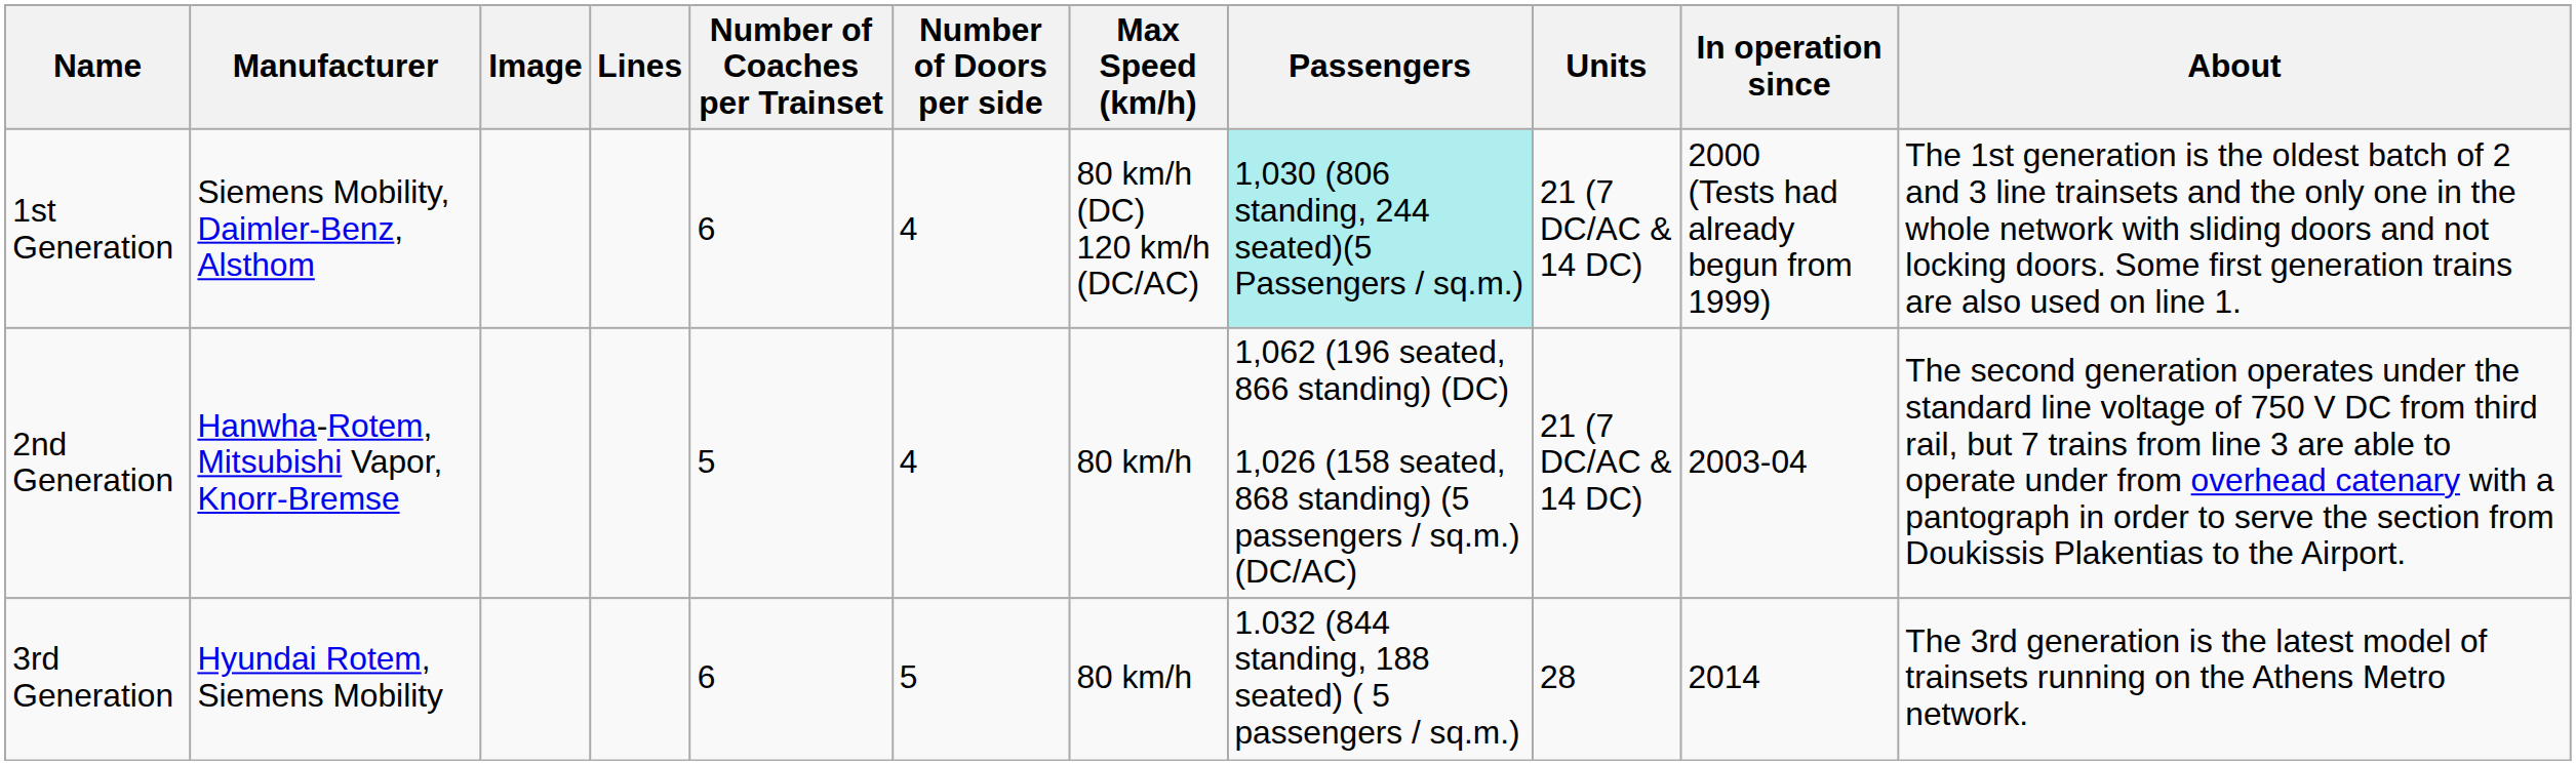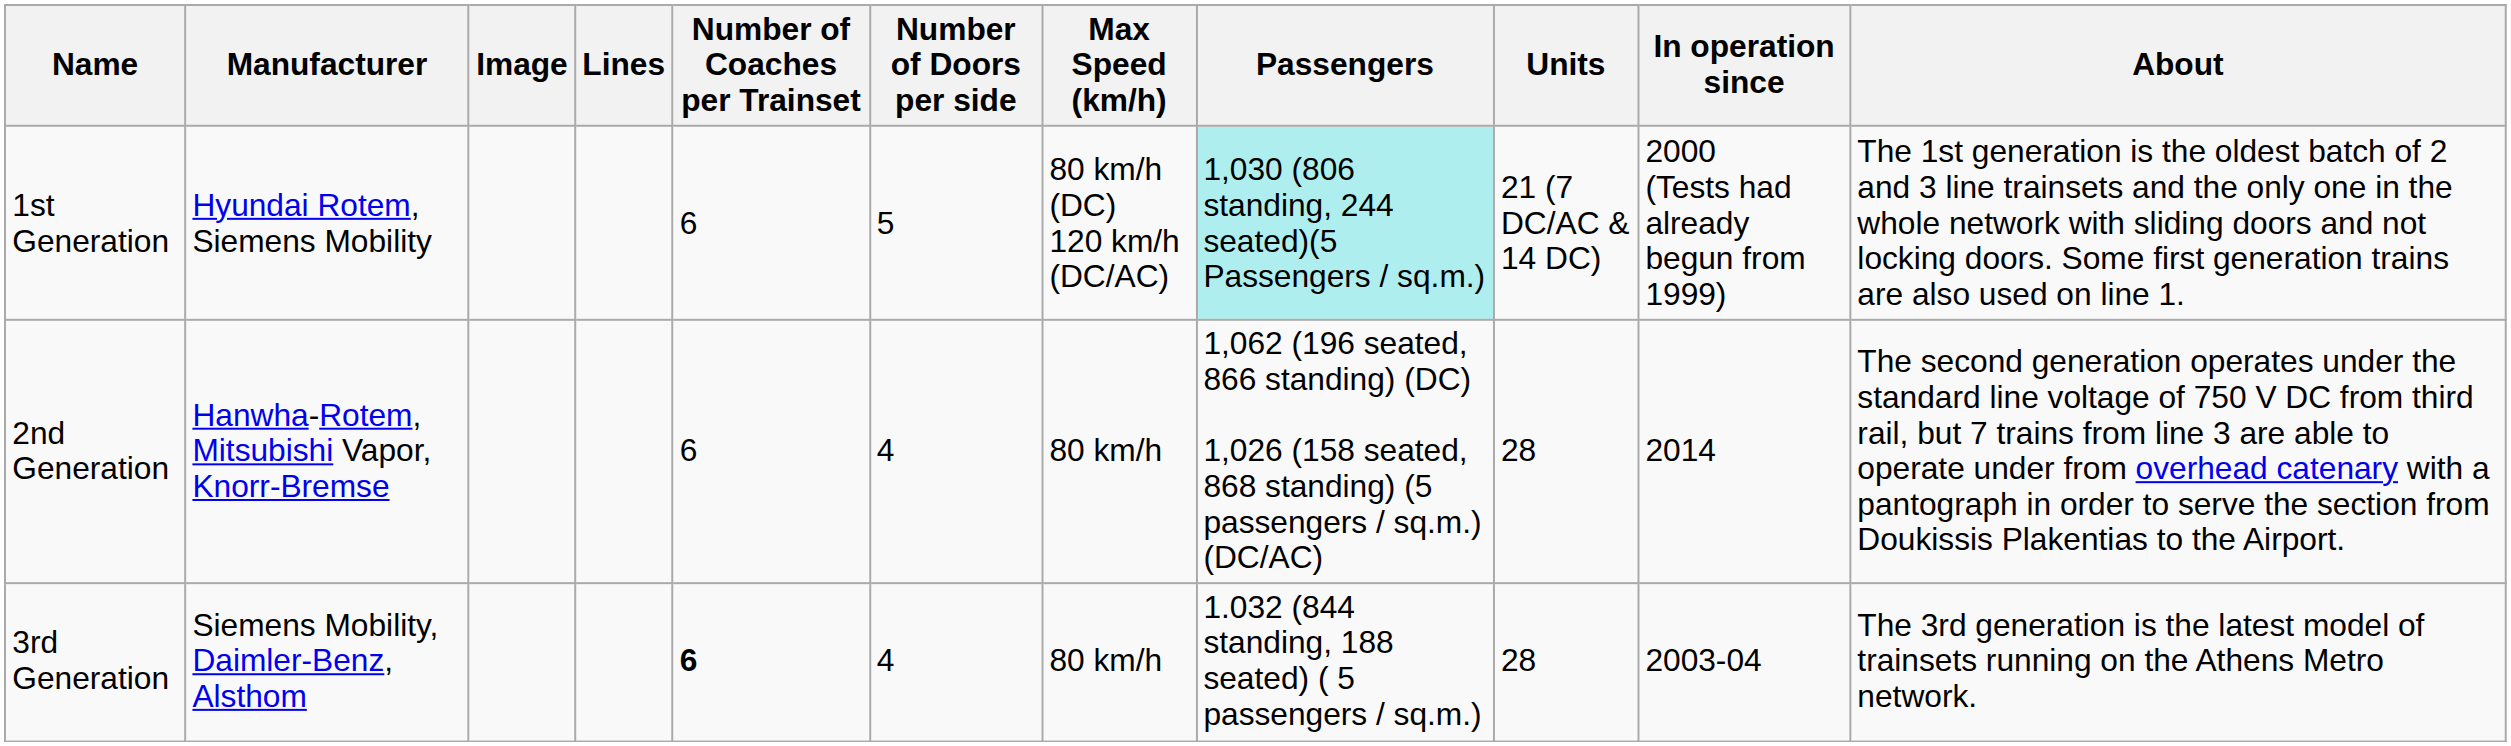 <table class="wikitable sortable" style="width: 100%; margin-bottom: 10px;">
 <tr>
 <th>Name</th>
 <th>Manufacturer</th>
 <th>Image</th>
 <th>Lines</th>
 <th>Number of Coaches per Trainset</th>
 <th>Number of Doors per side</th>
 <th>Max Speed<br>(km/h)</th>
 <th>Passengers</th>
 <th>Units</th>
 <th>In operation<br>since</th>
 <th>About</th>
 </tr>
 <tr>
 <td>1st<br>Generation</td>
-<td>Siemens Mobility, <a href='#'>Daimler-Benz</a>, <a href='#'>Alsthοm</a></td>
+<td><a href='#'>Hyundai Rotem</a>, Siemens Mobility</td>
 <td></td>
 <td>  </td>
 <td>6</td>
-<td>4</td>
+<td>5</td>
 <td>80 km/h (DC)<br>120 km/h (DC/AC)</td>
 <td style="background: paleturquoise;">1,030 (806 standing, 244 seated)(5 Passengers / sq.m.)</td>
 <td>21 (7 DC/AC & 14 DC)</td>
 <td>2000<br>(Tests had already begun from 1999)</td>
 <td>The 1st generation is the oldest batch of 2 and 3 line trainsets and the only one in the whole network with sliding doors and not locking doors. Some first generation trains are also used on line 1.</td>
 </tr>
 <tr>
 <td>2nd Generation</td>
 <td><a href='#'>Hanwha</a>-<a href='#'>Rotem</a>, <a href='#'>Mitsubishi</a> Vapor, <a href='#'>Knorr-Bremse</a></td>
 <td></td>
 <td> </td>
-<td>5</td>
+<td>6</td>
 <td>4</td>
 <td>80 km/h</td>
 <td>1,062 (196 seated, 866 standing) (DC)<br><br>1,026 (158 seated, 868 standing) (5 passengers / sq.m.) (DC/AC)</td>
-<td>21 (7 DC/AC & 14 DC)</td>
-<td>2003-04</td>
+<td>28</td>
+<td>2014</td>
 <td>The second generation operates under the standard line voltage of 750 V DC from third rail, but 7 trains from line 3 are able to operate under  from <a href='#'>overhead catenary</a> with a pantograph in order to serve the section from Doukissis Plakentias to the Airport.</td>
 </tr>
 <tr>
 <td>3rd Generation</td>
-<td><a href='#'>Hyundai Rotem</a>, Siemens Mobility</td>
+<td>Siemens Mobility, <a href='#'>Daimler-Benz</a>, <a href='#'>Alsthοm</a></td>
 <td></td>
 <td> </td>
-<td>6</td>
-<td>5</td>
+<td><strong>6</strong></td>
+<td>4</td>
 <td>80 km/h</td>
 <td>1.032 (844 standing, 188 seated) ( 5 passengers / sq.m.)</td>
 <td>28</td>
-<td>2014</td>
+<td>2003-04</td>
 <td>The 3rd generation is the latest model of trainsets running on the Athens Metro network.</td>
 </tr>
 </table>
